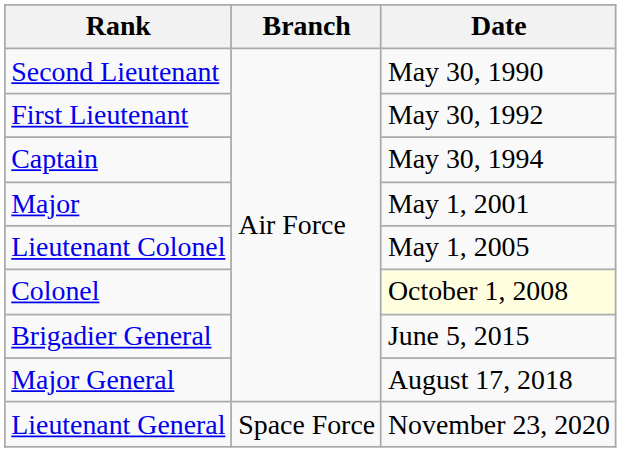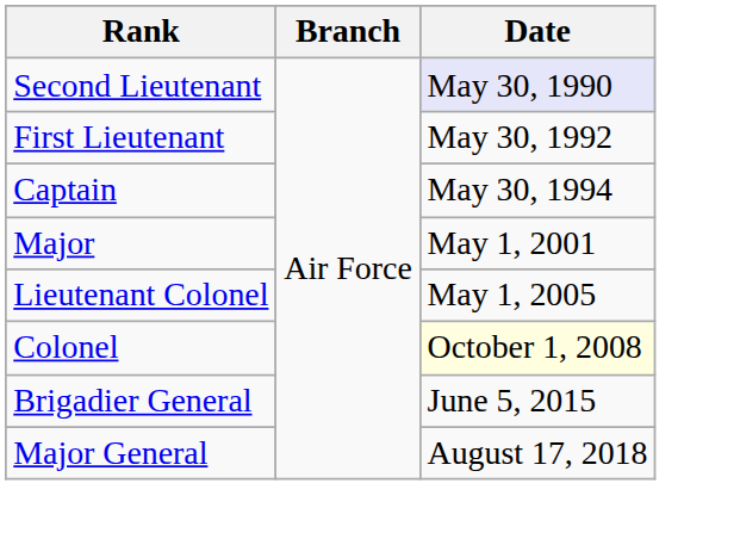 <table class="wikitable">
 <tr>
 <th>Rank</th>
 <th>Branch</th>
 <th>Date</th>
 </tr>
 <tr>
 <td> <a href='#'>Second Lieutenant</a></td>
 <td rowspan=8>Air Force</td>
-<td>May 30, 1990</td>
+<td style="background: lavender;">May 30, 1990</td>
 </tr>
 <tr>
 <td> <a href='#'>First Lieutenant</a></td>
 <td>May 30, 1992</td>
 </tr>
 <tr>
 <td> <a href='#'>Captain</a></td>
 <td>May 30, 1994</td>
 </tr>
 <tr>
 <td> <a href='#'>Major</a></td>
 <td>May 1, 2001</td>
 </tr>
 <tr>
 <td> <a href='#'>Lieutenant Colonel</a></td>
 <td>May 1, 2005</td>
 </tr>
 <tr>
 <td> <a href='#'>Colonel</a></td>
 <td style="background: lightyellow;">October 1, 2008</td>
 </tr>
 <tr>
 <td> <a href='#'>Brigadier General</a></td>
 <td>June 5, 2015</td>
 </tr>
 <tr>
 <td> <a href='#'>Major General</a></td>
 <td>August 17, 2018</td>
 </tr>
-<tr>
-<td> <a href='#'>Lieutenant General</a></td>
-<td>Space Force</td>
-<td>November 23, 2020</td>
-</tr>
 </table>
